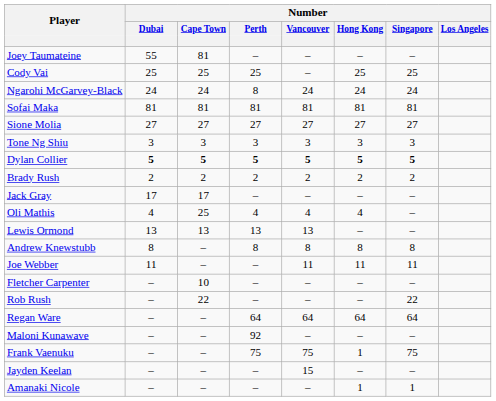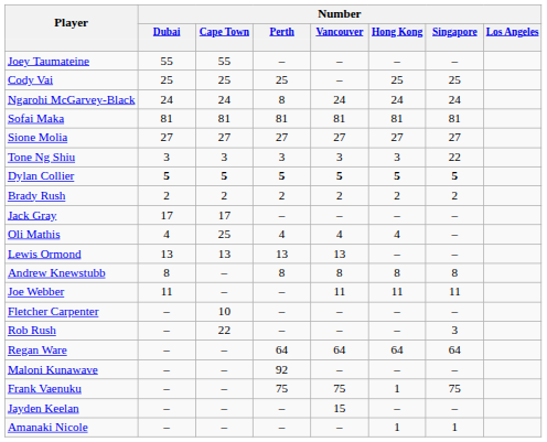 <table class="wikitable sortable" style="text-align:center;">
 <tr>
 <th rowspan="2" style="border-bottom:0px;">Player</th>
 <th colspan="7">Number</th>
 </tr>
 <tr>
 <th valign="top" style="width:5.2em; border-bottom:0px; padding:2px; font-size:85%;"><a href='#'>Dubai</a></th>
 <th valign="top" style="width:5.2em; border-bottom:0px; padding:2px; font-size:85%;"><a href='#'>Cape Town</a></th>
 <th valign="top" style="width:5.2em; border-bottom:0px; padding:2px; font-size:85%;"><a href='#'>Perth</a></th>
 <th valign="top" style="width:5.2em; border-bottom:0px; padding:2px; font-size:85%;"><a href='#'>Vancouver</a></th>
 <th valign="top" style="width:5.2em; border-bottom:0px; padding:2px; font-size:85%;"><a href='#'>Hong Kong</a></th>
 <th valign="top" style="width:5.2em; border-bottom:0px; padding:2px; font-size:85%;"><a href='#'>Singapore</a></th>
 <th valign="top" style="width:5.2em; border-bottom:0px; padding:2px; font-size:85%;"><a href='#'>Los Angeles</a></th>
 </tr>
 <tr style="line-height:8px;">
 <th style="border-top:0px;"> </th>
 <th style="border-top:0px;"></th>
 <th data-sort-type="number" style="border-top:0px;"></th>
 <th data-sort-type="number" style="border-top:0px;"></th>
 <th data-sort-type="number" style="border-top:0px;"></th>
 <th data-sort-type="number" style="border-top:0px;"></th>
 <th data-sort-type="number" style="border-top:0px;"></th>
 <th data-sort-type="number" style="border-top:0px;"></th>
 </tr>
 <tr>
 <td align="left"><a href='#'>Joey Taumateine</a></td>
 <td>55</td>
-<td>81</td>
+<td>55</td>
 <td>–</td>
 <td>–</td>
 <td>–</td>
 <td>–</td>
 <td></td>
 </tr>
 <tr>
 <td align="left"><a href='#'>Cody Vai</a></td>
 <td>25</td>
 <td>25</td>
 <td>25</td>
 <td>–</td>
 <td>25</td>
 <td>25</td>
 <td></td>
 </tr>
 <tr>
 <td align="left"><a href='#'>Ngarohi McGarvey-Black</a></td>
 <td>24</td>
 <td>24</td>
 <td>8</td>
 <td>24</td>
 <td>24</td>
 <td>24</td>
 <td></td>
 </tr>
 <tr>
 <td align="left"><a href='#'>Sofai Maka</a></td>
 <td>81</td>
 <td>81</td>
 <td>81</td>
 <td>81</td>
 <td>81</td>
 <td>81</td>
 <td></td>
 </tr>
 <tr>
 <td align="left"><a href='#'>Sione Molia</a></td>
 <td>27</td>
 <td>27</td>
 <td>27</td>
 <td>27</td>
 <td>27</td>
 <td>27</td>
 <td></td>
 </tr>
 <tr>
 <td align="left"><a href='#'>Tone Ng Shiu</a></td>
 <td>3</td>
 <td>3</td>
 <td>3</td>
 <td>3</td>
 <td>3</td>
-<td>3</td>
+<td>22</td>
 <td></td>
 </tr>
 <tr>
 <td align="left"><a href='#'>Dylan Collier</a></td>
 <td><strong>5</strong></td>
 <td><strong>5</strong></td>
 <td><strong>5</strong></td>
 <td><strong>5</strong></td>
 <td><strong>5</strong></td>
 <td><strong>5</strong></td>
 <td></td>
 </tr>
 <tr>
 <td align="left"><a href='#'>Brady Rush</a></td>
 <td>2</td>
 <td>2</td>
 <td>2</td>
 <td>2</td>
 <td>2</td>
 <td>2</td>
 <td></td>
 </tr>
 <tr>
 <td align="left"><a href='#'>Jack Gray</a></td>
 <td>17</td>
 <td>17</td>
 <td>–</td>
 <td>–</td>
 <td>–</td>
 <td>–</td>
 <td></td>
 </tr>
 <tr>
 <td align="left"><a href='#'>Oli Mathis</a></td>
 <td>4</td>
 <td>25</td>
 <td>4</td>
 <td>4</td>
 <td>4</td>
 <td>–</td>
 <td></td>
 </tr>
 <tr>
 <td align="left"><a href='#'>Lewis Ormond</a></td>
 <td>13</td>
 <td>13</td>
 <td>13</td>
 <td>13</td>
 <td>–</td>
 <td>–</td>
 <td></td>
 </tr>
 <tr>
 <td align="left"><a href='#'>Andrew Knewstubb</a></td>
 <td>8</td>
 <td>–</td>
 <td>8</td>
 <td>8</td>
 <td>8</td>
 <td>8</td>
 <td></td>
 </tr>
 <tr>
 <td align="left"><a href='#'>Joe Webber</a></td>
 <td>11</td>
 <td>–</td>
 <td>–</td>
 <td>11</td>
 <td>11</td>
 <td>11</td>
 <td></td>
 </tr>
 <tr>
 <td align="left"><a href='#'>Fletcher Carpenter</a></td>
 <td>–</td>
 <td>10</td>
 <td>–</td>
 <td>–</td>
 <td>–</td>
 <td>–</td>
 <td></td>
 </tr>
 <tr>
 <td align="left"><a href='#'>Rob Rush</a></td>
 <td>–</td>
 <td>22</td>
 <td>–</td>
 <td>–</td>
 <td>–</td>
-<td>22</td>
+<td>3</td>
 <td></td>
 </tr>
 <tr>
 <td align="left"><a href='#'>Regan Ware</a></td>
 <td>–</td>
 <td>–</td>
 <td>64</td>
 <td>64</td>
 <td>64</td>
 <td>64</td>
 <td></td>
 </tr>
 <tr>
 <td align="left"><a href='#'>Maloni Kunawave</a></td>
 <td>–</td>
 <td>–</td>
 <td>92</td>
 <td>–</td>
 <td>–</td>
 <td>–</td>
 <td></td>
 </tr>
 <tr>
 <td align="left"><a href='#'>Frank Vaenuku</a></td>
 <td>–</td>
 <td>–</td>
 <td>75</td>
 <td>75</td>
 <td>1</td>
 <td>75</td>
 <td></td>
 </tr>
 <tr>
 <td align="left"><a href='#'>Jayden Keelan</a></td>
 <td>–</td>
 <td>–</td>
 <td>–</td>
 <td>15</td>
 <td>–</td>
 <td>–</td>
 <td></td>
 </tr>
 <tr>
 <td align="left"><a href='#'>Amanaki Nicole</a></td>
 <td>–</td>
 <td>–</td>
 <td>–</td>
 <td>–</td>
 <td>1</td>
 <td>1</td>
 <td></td>
 </tr>
 </table>
